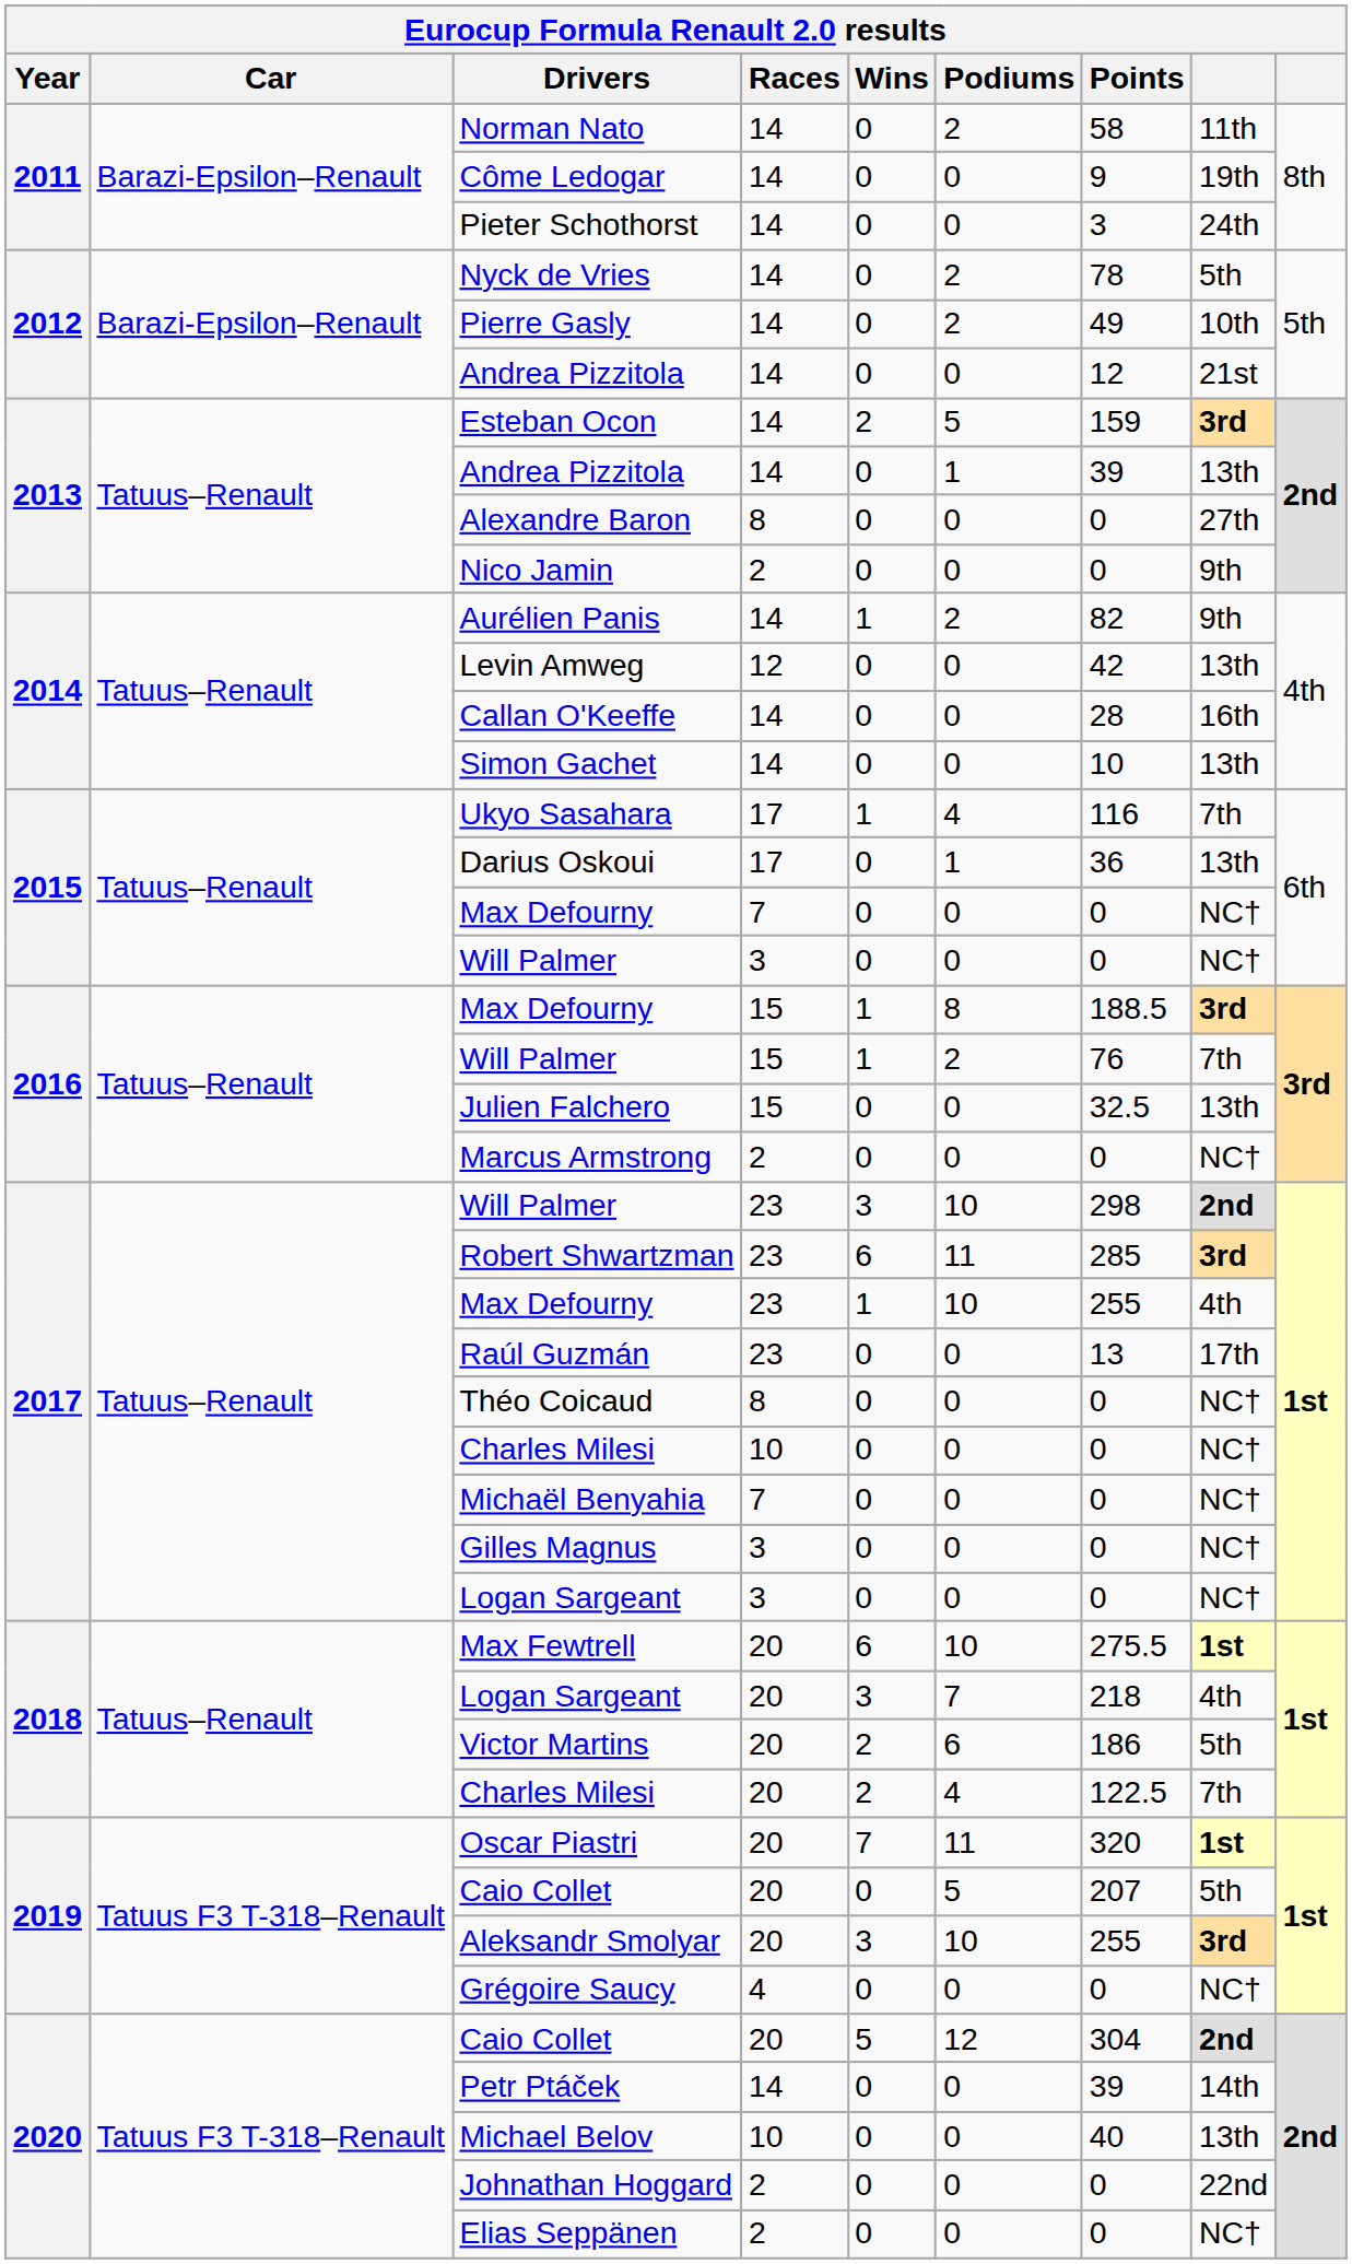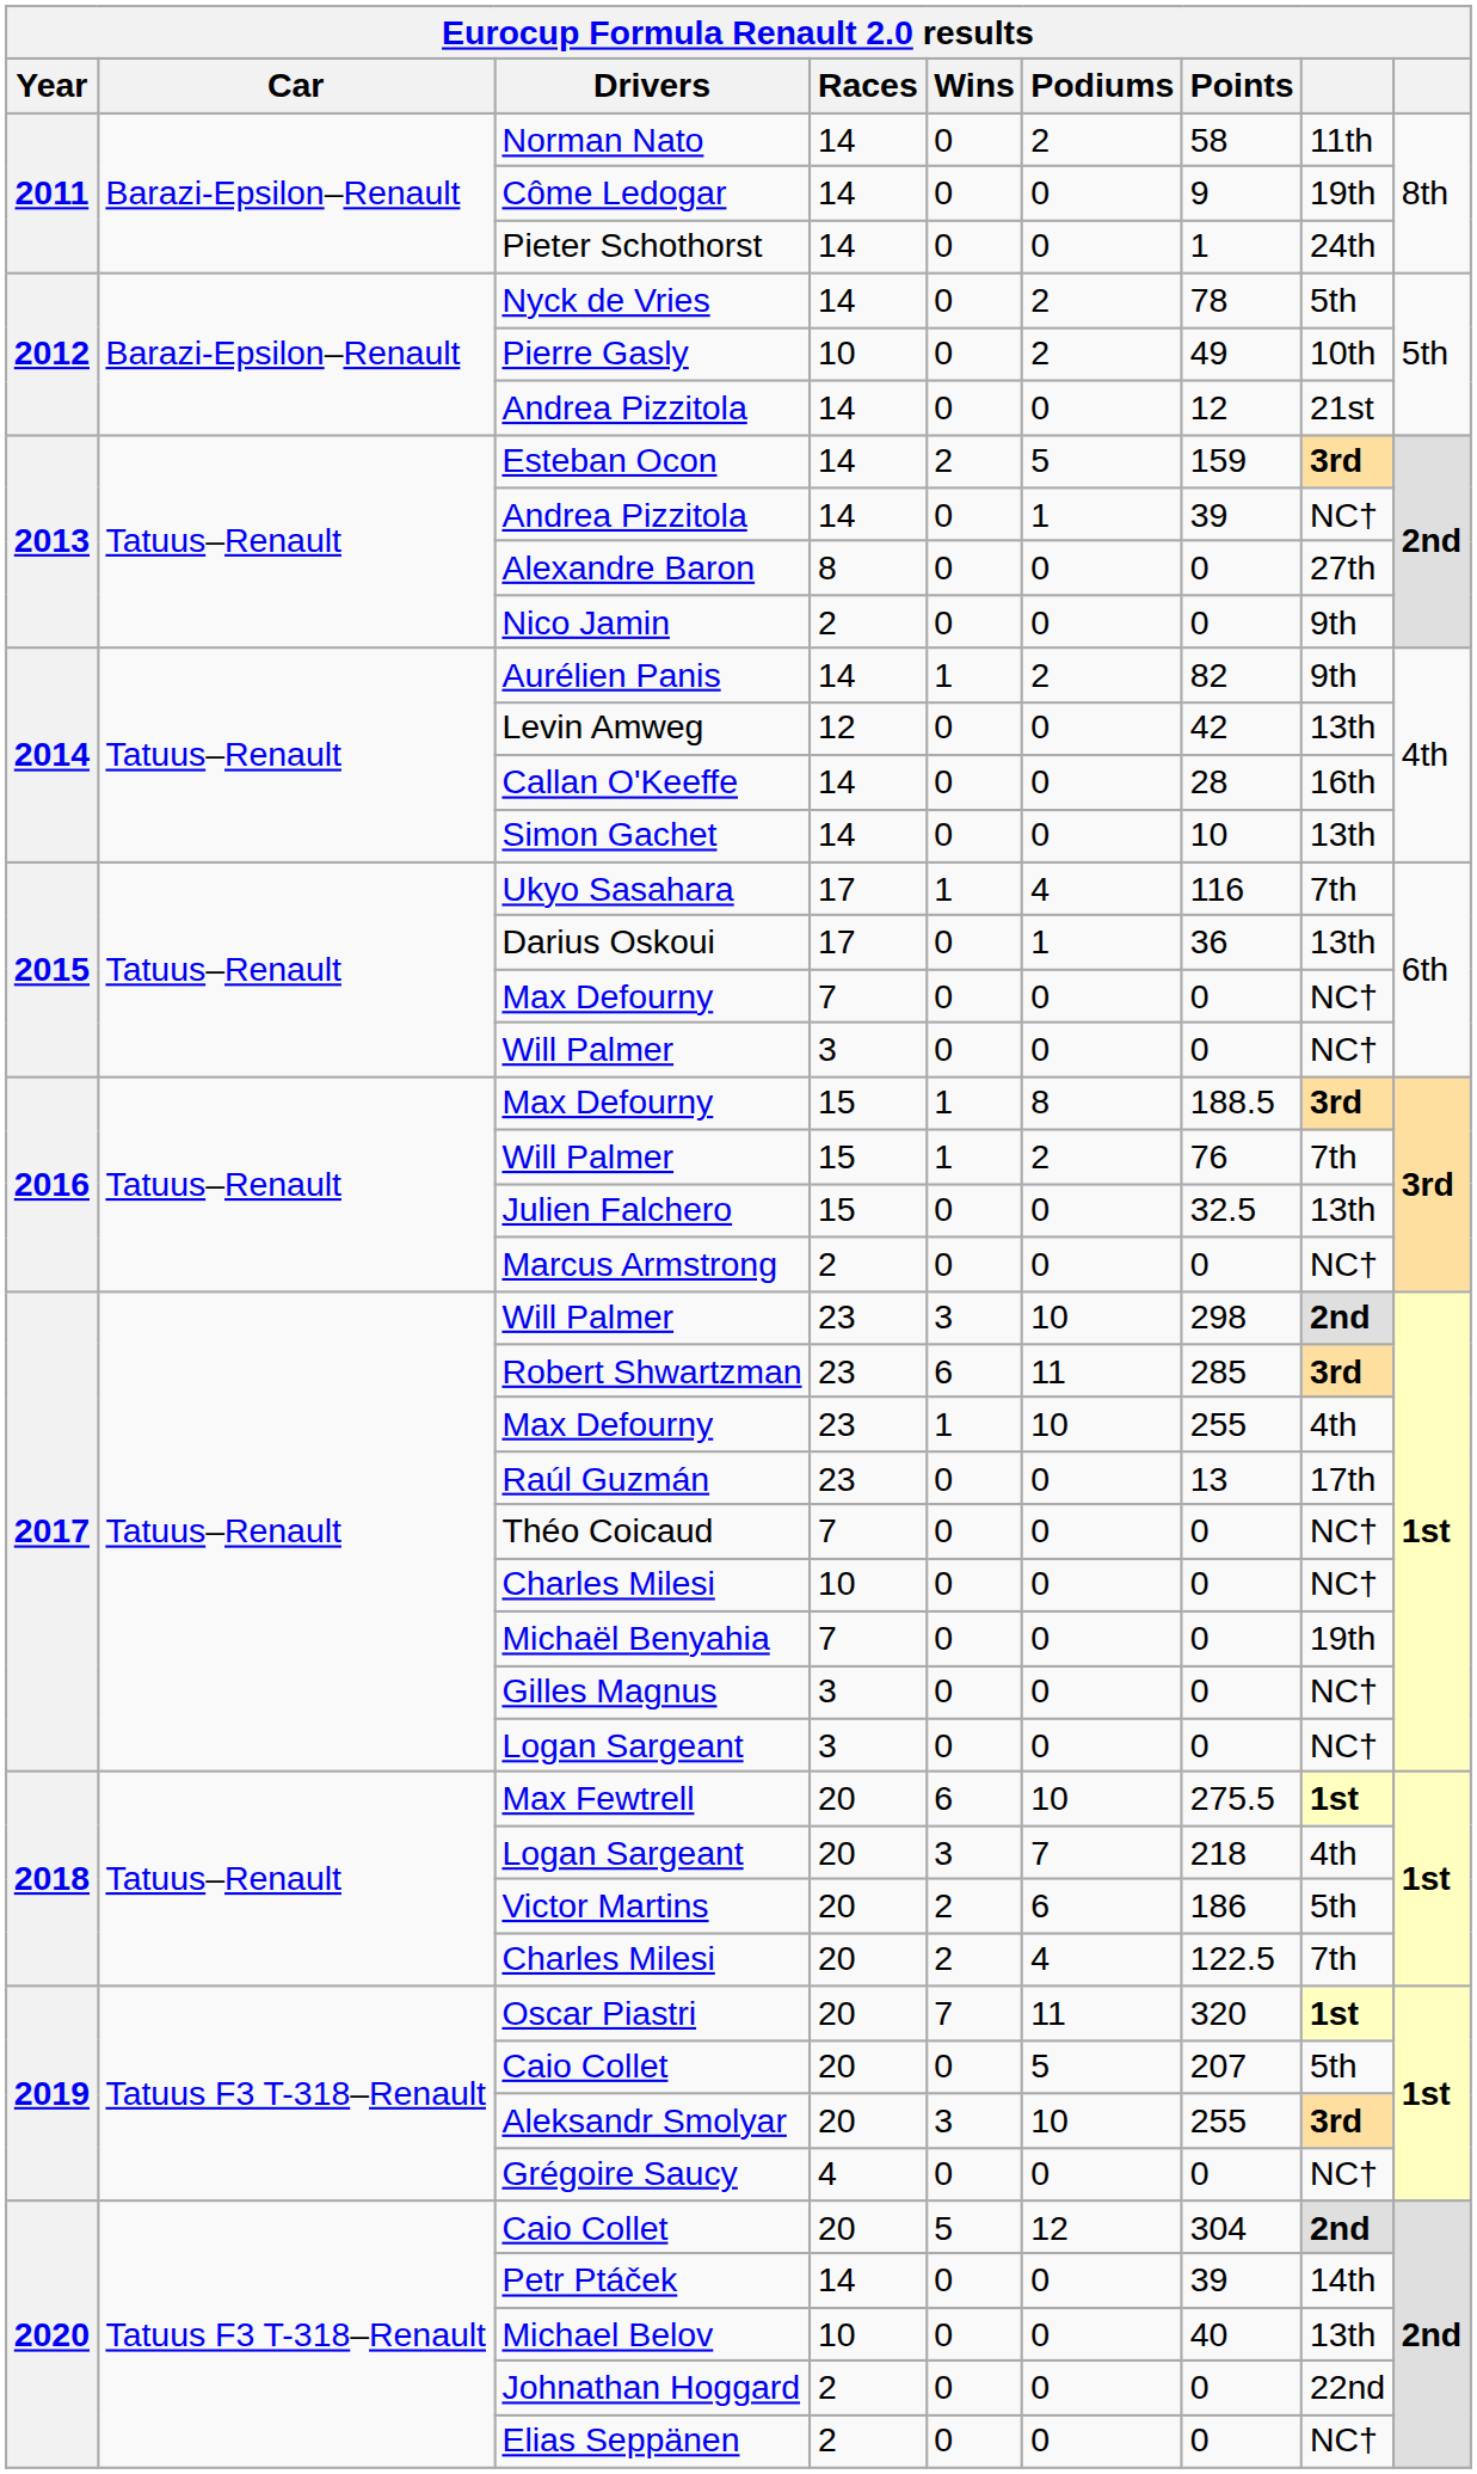 <table class="wikitable" style="font-size:85%">
 <tr>
 <th colspan="10"><a href='#'>Eurocup Formula Renault 2.0</a> results</th>
 </tr>
 <tr>
 <th>Year</th>
 <th>Car</th>
 <th>Drivers</th>
 <th>Races</th>
 <th>Wins</th>
 <th>Podiums</th>
 <th>Points</th>
 <th></th>
 <th></th>
 </tr>
 <tr>
 <th rowspan=3><a href='#'>2011</a></th>
 <td rowspan=3><a href='#'>Barazi-Epsilon</a>–<a href='#'>Renault</a></td>
 <td> <a href='#'>Norman Nato</a></td>
 <td>14</td>
 <td>0</td>
 <td>2</td>
 <td>58</td>
 <td>11th</td>
 <td rowspan=3>8th</td>
 </tr>
 <tr>
 <td> <a href='#'>Côme Ledogar</a></td>
 <td>14</td>
 <td>0</td>
 <td>0</td>
 <td>9</td>
 <td>19th</td>
 </tr>
 <tr>
 <td> Pieter Schothorst</td>
 <td>14</td>
 <td>0</td>
 <td>0</td>
-<td>3</td>
+<td>1</td>
 <td>24th</td>
 </tr>
 <tr>
 <th rowspan=3><a href='#'>2012</a></th>
 <td rowspan=3><a href='#'>Barazi-Epsilon</a>–<a href='#'>Renault</a></td>
 <td> <a href='#'>Nyck de Vries</a></td>
 <td>14</td>
 <td>0</td>
 <td>2</td>
 <td>78</td>
 <td>5th</td>
 <td rowspan=3>5th</td>
 </tr>
 <tr>
 <td> <a href='#'>Pierre Gasly</a></td>
-<td>14</td>
+<td>10</td>
 <td>0</td>
 <td>2</td>
 <td>49</td>
 <td>10th</td>
 </tr>
 <tr>
 <td> <a href='#'>Andrea Pizzitola</a></td>
 <td>14</td>
 <td>0</td>
 <td>0</td>
 <td>12</td>
 <td>21st</td>
 </tr>
 <tr>
 <th rowspan=4><a href='#'>2013</a></th>
 <td rowspan=4><a href='#'>Tatuus</a>–<a href='#'>Renault</a></td>
 <td> <a href='#'>Esteban Ocon</a></td>
 <td>14</td>
 <td>2</td>
 <td>5</td>
 <td>159</td>
 <td style="background:#FFDF9F;"><strong>3rd</strong></td>
 <td rowspan=4 style="background:#DFDFDF;"><strong>2nd</strong></td>
 </tr>
 <tr>
 <td> <a href='#'>Andrea Pizzitola</a></td>
 <td>14</td>
 <td>0</td>
 <td>1</td>
 <td>39</td>
-<td>13th</td>
+<td>NC†</td>
 </tr>
 <tr>
 <td> <a href='#'>Alexandre Baron</a></td>
 <td>8</td>
 <td>0</td>
 <td>0</td>
 <td>0</td>
 <td>27th</td>
 </tr>
 <tr>
 <td> <a href='#'>Nico Jamin</a></td>
 <td>2</td>
 <td>0</td>
 <td>0</td>
 <td>0</td>
 <td>9th</td>
 </tr>
 <tr>
 <th rowspan=4><a href='#'>2014</a></th>
 <td rowspan=4><a href='#'>Tatuus</a>–<a href='#'>Renault</a></td>
 <td> <a href='#'>Aurélien Panis</a></td>
 <td>14</td>
 <td>1</td>
 <td>2</td>
 <td>82</td>
 <td>9th</td>
 <td rowspan=4>4th</td>
 </tr>
 <tr>
 <td> Levin Amweg</td>
 <td>12</td>
 <td>0</td>
 <td>0</td>
 <td>42</td>
 <td>13th</td>
 </tr>
 <tr>
 <td> <a href='#'>Callan O'Keeffe</a></td>
 <td>14</td>
 <td>0</td>
 <td>0</td>
 <td>28</td>
 <td>16th</td>
 </tr>
 <tr>
 <td> <a href='#'>Simon Gachet</a></td>
 <td>14</td>
 <td>0</td>
 <td>0</td>
 <td>10</td>
 <td>13th</td>
 </tr>
 <tr>
 <th rowspan=4><a href='#'>2015</a></th>
 <td rowspan=4><a href='#'>Tatuus</a>–<a href='#'>Renault</a></td>
 <td> <a href='#'>Ukyo Sasahara</a></td>
 <td>17</td>
 <td>1</td>
 <td>4</td>
 <td>116</td>
 <td>7th</td>
 <td rowspan=4>6th</td>
 </tr>
 <tr>
 <td> Darius Oskoui</td>
 <td>17</td>
 <td>0</td>
 <td>1</td>
 <td>36</td>
 <td>13th</td>
 </tr>
 <tr>
 <td> <a href='#'>Max Defourny</a></td>
 <td>7</td>
 <td>0</td>
 <td>0</td>
 <td>0</td>
 <td>NC†</td>
 </tr>
 <tr>
 <td> <a href='#'>Will Palmer</a></td>
 <td>3</td>
 <td>0</td>
 <td>0</td>
 <td>0</td>
 <td>NC†</td>
 </tr>
 <tr>
 <th rowspan=4><a href='#'>2016</a></th>
 <td rowspan=4><a href='#'>Tatuus</a>–<a href='#'>Renault</a></td>
 <td> <a href='#'>Max Defourny</a></td>
 <td>15</td>
 <td>1</td>
 <td>8</td>
 <td>188.5</td>
 <td style="background:#FFDF9F;"><strong>3rd</strong></td>
 <td rowspan=4 style="background:#FFDF9F;"><strong>3rd</strong></td>
 </tr>
 <tr>
 <td> <a href='#'>Will Palmer</a></td>
 <td>15</td>
 <td>1</td>
 <td>2</td>
 <td>76</td>
 <td>7th</td>
 </tr>
 <tr>
 <td> <a href='#'>Julien Falchero</a></td>
 <td>15</td>
 <td>0</td>
 <td>0</td>
 <td>32.5</td>
 <td>13th</td>
 </tr>
 <tr>
 <td> <a href='#'>Marcus Armstrong</a></td>
 <td>2</td>
 <td>0</td>
 <td>0</td>
 <td>0</td>
 <td>NC†</td>
 </tr>
 <tr>
 <th rowspan=9><a href='#'>2017</a></th>
 <td rowspan=9><a href='#'>Tatuus</a>–<a href='#'>Renault</a></td>
 <td> <a href='#'>Will Palmer</a></td>
 <td>23</td>
 <td>3</td>
 <td>10</td>
 <td>298</td>
 <td style="background:#DFDFDF;"><strong>2nd</strong></td>
 <td rowspan=9 style="background:#FFFFBF;"><strong>1st</strong></td>
 </tr>
 <tr>
 <td> <a href='#'>Robert Shwartzman</a></td>
 <td>23</td>
 <td>6</td>
 <td>11</td>
 <td>285</td>
 <td style="background:#FFDF9F;"><strong>3rd</strong></td>
 </tr>
 <tr>
 <td> <a href='#'>Max Defourny</a></td>
 <td>23</td>
 <td>1</td>
 <td>10</td>
 <td>255</td>
 <td>4th</td>
 </tr>
 <tr>
 <td> <a href='#'>Raúl Guzmán</a></td>
 <td>23</td>
 <td>0</td>
 <td>0</td>
 <td>13</td>
 <td>17th</td>
 </tr>
 <tr>
 <td> Théo Coicaud</td>
-<td>8</td>
+<td>7</td>
 <td>0</td>
 <td>0</td>
 <td>0</td>
 <td>NC†</td>
 </tr>
 <tr>
 <td> <a href='#'>Charles Milesi</a></td>
 <td>10</td>
 <td>0</td>
 <td>0</td>
 <td>0</td>
 <td>NC†</td>
 </tr>
 <tr>
 <td> <a href='#'>Michaël Benyahia</a></td>
 <td>7</td>
 <td>0</td>
 <td>0</td>
 <td>0</td>
-<td>NC†</td>
+<td>19th</td>
 </tr>
 <tr>
 <td> <a href='#'>Gilles Magnus</a></td>
 <td>3</td>
 <td>0</td>
 <td>0</td>
 <td>0</td>
 <td>NC†</td>
 </tr>
 <tr>
 <td> <a href='#'>Logan Sargeant</a></td>
 <td>3</td>
 <td>0</td>
 <td>0</td>
 <td>0</td>
 <td>NC†</td>
 </tr>
 <tr>
 <th rowspan=4><a href='#'>2018</a></th>
 <td rowspan=4><a href='#'>Tatuus</a>–<a href='#'>Renault</a></td>
 <td> <a href='#'>Max Fewtrell</a></td>
 <td>20</td>
 <td>6</td>
 <td>10</td>
 <td>275.5</td>
 <td style="background:#FFFFBF;"><strong>1st</strong></td>
 <td rowspan=4 style="background:#FFFFBF;"><strong>1st</strong></td>
 </tr>
 <tr>
 <td> <a href='#'>Logan Sargeant</a></td>
 <td>20</td>
 <td>3</td>
 <td>7</td>
 <td>218</td>
 <td>4th</td>
 </tr>
 <tr>
 <td> <a href='#'>Victor Martins</a></td>
 <td>20</td>
 <td>2</td>
 <td>6</td>
 <td>186</td>
 <td>5th</td>
 </tr>
 <tr>
 <td> <a href='#'>Charles Milesi</a></td>
 <td>20</td>
 <td>2</td>
 <td>4</td>
 <td>122.5</td>
 <td>7th</td>
 </tr>
 <tr>
 <th rowspan="4"><a href='#'>2019</a></th>
 <td rowspan="4"><a href='#'>Tatuus F3 T-318</a>–<a href='#'>Renault</a></td>
 <td> <a href='#'>Oscar Piastri</a></td>
 <td>20</td>
 <td>7</td>
 <td>11</td>
 <td>320</td>
 <td style="background:#FFFFBF;"><strong>1st</strong></td>
 <td rowspan="4" style="background:#FFFFBF;"><strong>1st</strong></td>
 </tr>
 <tr>
 <td> <a href='#'>Caio Collet</a></td>
 <td>20</td>
 <td>0</td>
 <td>5</td>
 <td>207</td>
 <td>5th</td>
 </tr>
 <tr>
 <td> <a href='#'>Aleksandr Smolyar</a></td>
 <td>20</td>
 <td>3</td>
 <td>10</td>
 <td>255</td>
 <td style="background:#FFDF9F;"><strong>3rd</strong></td>
 </tr>
 <tr>
 <td> <a href='#'>Grégoire Saucy</a></td>
 <td>4</td>
 <td>0</td>
 <td>0</td>
 <td>0</td>
 <td>NC†</td>
 </tr>
 <tr>
 <th rowspan="5"><a href='#'>2020</a></th>
 <td rowspan="5"><a href='#'>Tatuus F3 T-318</a>–<a href='#'>Renault</a></td>
 <td> <a href='#'>Caio Collet</a></td>
 <td>20</td>
 <td>5</td>
 <td>12</td>
 <td>304</td>
 <td style="background:#DFDFDF;"><strong>2nd</strong></td>
 <td rowspan="5" style="background:#DFDFDF;"><strong>2nd</strong></td>
 </tr>
 <tr>
 <td> <a href='#'>Petr Ptáček</a></td>
 <td>14</td>
 <td>0</td>
 <td>0</td>
 <td>39</td>
 <td>14th</td>
 </tr>
 <tr>
 <td> <a href='#'>Michael Belov</a></td>
 <td>10</td>
 <td>0</td>
 <td>0</td>
 <td>40</td>
 <td>13th</td>
 </tr>
 <tr>
 <td> <a href='#'>Johnathan Hoggard</a></td>
 <td>2</td>
 <td>0</td>
 <td>0</td>
 <td>0</td>
 <td>22nd</td>
 </tr>
 <tr>
 <td> <a href='#'>Elias Seppänen</a></td>
 <td>2</td>
 <td>0</td>
 <td>0</td>
 <td>0</td>
 <td>NC†</td>
 </tr>
 </table>
